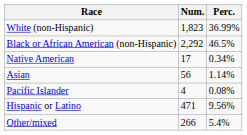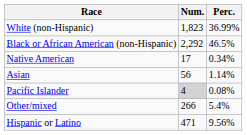 <table class="wikitable">
 <tr>
 <th>Race</th>
 <th>Num.</th>
 <th>Perc.</th>
 </tr>
 <tr>
 <td><a href='#'>White</a> (non-Hispanic)</td>
 <td>1,823</td>
 <td>36.99%</td>
 </tr>
 <tr>
 <td><a href='#'>Black or African American</a> (non-Hispanic)</td>
 <td>2,292</td>
 <td>46.5%</td>
 </tr>
 <tr>
 <td><a href='#'>Native American</a></td>
 <td>17</td>
 <td>0.34%</td>
 </tr>
 <tr>
 <td><a href='#'>Asian</a></td>
 <td>56</td>
 <td>1.14%</td>
 </tr>
 <tr>
 <td><a href='#'>Pacific Islander</a></td>
-<td>4</td>
+<td style="background: lightgrey;">4</td>
 <td>0.08%</td>
+</tr>
+<tr>
+<td><a href='#'>Other/mixed</a></td>
+<td>266</td>
+<td>5.4%</td>
 </tr>
 <tr>
 <td><a href='#'>Hispanic</a> or <a href='#'>Latino</a></td>
 <td>471</td>
 <td>9.56%</td>
 </tr>
-<tr>
-<td><a href='#'>Other/mixed</a></td>
-<td>266</td>
-<td>5.4%</td>
-</tr>
 </table>
